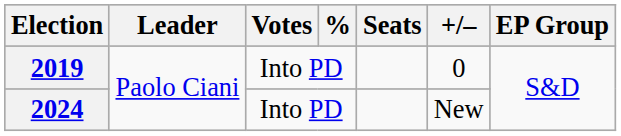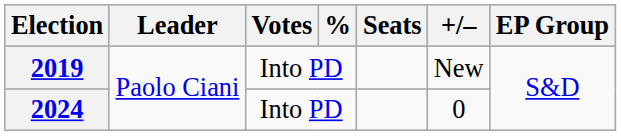 <table class="wikitable" style="text-align:center">
 <tr>
 <th>Election</th>
 <th>Leader</th>
 <th>Votes</th>
 <th>%</th>
 <th>Seats</th>
 <th>+/–</th>
 <th>EP Group</th>
 </tr>
 <tr ->
 <th><a href='#'>2019</a></th>
 <td rowspan=2><a href='#'>Paolo Ciani</a></td>
 <td colspan=2>Into <a href='#'>PD</a></td>
 <td></td>
-<td> 0</td>
+<td>New</td>
 <td rowspan=2><a href='#'>S&D</a></td>
 </tr>
 <tr>
 <th><a href='#'>2024</a></th>
 <td colspan=2>Into <a href='#'>PD</a></td>
 <td></td>
-<td>New</td>
+<td> 0</td>
 </tr>
 </table>
